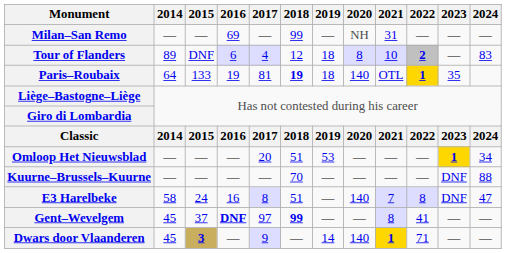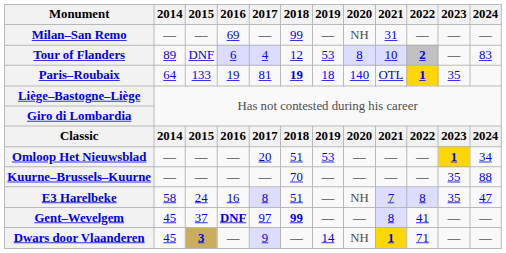 <table class="wikitable plainrowheaders">
 <tr>
 <th>Monument</th>
 <th scope="col">2014</th>
 <th scope="col">2015</th>
 <th scope="col">2016</th>
 <th scope="col">2017</th>
 <th scope="col">2018</th>
 <th scope="col">2019</th>
 <th scope="col">2020</th>
 <th scope="col">2021</th>
 <th scope="col">2022</th>
 <th scope="col">2023</th>
 <th scope="col">2024</th>
 </tr>
 <tr style="text-align:center;">
 <th scope="row"><a href='#'>Milan–San Remo</a></th>
 <td>—</td>
 <td>—</td>
 <td><a href='#'>69</a></td>
 <td>—</td>
 <td><a href='#'>99</a></td>
 <td>—</td>
 <td style="color:#4d4d4d;">NH</td>
 <td><a href='#'>31</a></td>
 <td>—</td>
 <td>—</td>
 <td>—</td>
 </tr>
 <tr style="text-align:center;">
 <th scope="row"><a href='#'>Tour of Flanders</a></th>
 <td><a href='#'>89</a></td>
 <td><a href='#'>DNF</a></td>
 <td style="background:#ddf;"><a href='#'>6</a></td>
 <td style="background:#ddf;"><a href='#'>4</a></td>
 <td><a href='#'>12</a></td>
-<td><a href='#'>18</a></td>
+<td><a href='#'>53</a></td>
 <td style="background:#ddf;"><a href='#'>8</a></td>
 <td style="background:#ddf;"><a href='#'>10</a></td>
 <td style="background:#C0C0C0;"><a href='#'><strong>2</strong></a></td>
 <td>—</td>
 <td><a href='#'>83</a></td>
 </tr>
 <tr style="text-align:center;">
 <th scope="row"><a href='#'>Paris–Roubaix</a></th>
 <td><a href='#'>64</a></td>
 <td><a href='#'>133</a></td>
 <td><a href='#'>19</a></td>
 <td><a href='#'>81</a></td>
 <td><strong><a href='#'>19</a></strong></td>
 <td><a href='#'>18</a></td>
 <td><a href='#'>140</a></td>
 <td><a href='#'>OTL</a></td>
 <td style="background:gold;"><a href='#'><strong>1</strong></a></td>
 <td><a href='#'>35</a></td>
 <td></td>
 </tr>
 <tr style="text-align:center;">
 <th scope="row"><a href='#'>Liège–Bastogne–Liège</a></th>
 <td style="color:#4d4d4d;" colspan=11 rowspan=2>Has not contested during his career</td>
 </tr>
 <tr style="text-align:center;">
 <th scope="row"><a href='#'>Giro di Lombardia</a></th>
 </tr>
 <tr>
 <th>Classic</th>
 <th scope="col">2014</th>
 <th scope="col">2015</th>
 <th scope="col">2016</th>
 <th scope="col">2017</th>
 <th scope="col">2018</th>
 <th scope="col">2019</th>
 <th scope="col">2020</th>
 <th scope="col">2021</th>
 <th scope="col">2022</th>
 <th scope="col">2023</th>
 <th scope="col">2024</th>
 </tr>
 <tr style="text-align:center;">
 <th scope="row"><a href='#'>Omloop Het Nieuwsblad</a></th>
 <td>—</td>
 <td>—</td>
 <td>—</td>
 <td><a href='#'>20</a></td>
 <td><a href='#'>51</a></td>
 <td><a href='#'>53</a></td>
 <td>—</td>
 <td>—</td>
 <td>—</td>
 <td style="background:gold;"><a href='#'><strong>1</strong></a></td>
 <td><a href='#'>34</a></td>
 </tr>
 <tr style="text-align:center;">
 <th scope="row"><a href='#'>Kuurne–Brussels–Kuurne</a></th>
 <td>—</td>
 <td>—</td>
 <td>—</td>
 <td>—</td>
 <td><a href='#'>70</a></td>
 <td>—</td>
 <td>—</td>
 <td>—</td>
 <td>—</td>
-<td><a href='#'>DNF</a></td>
+<td><a href='#'>35</a></td>
 <td><a href='#'>88</a></td>
 </tr>
 <tr style="text-align:center;">
 <th scope="row"><a href='#'>E3 Harelbeke</a></th>
 <td><a href='#'>58</a></td>
 <td><a href='#'>24</a></td>
 <td><a href='#'>16</a></td>
 <td style="background:#ddf;"><a href='#'>8</a></td>
 <td><a href='#'>51</a></td>
 <td>—</td>
-<td><a href='#'>140</a></td>
+<td style="color:#4d4d4d;">NH</td>
 <td style="background:#ddf;"><a href='#'>7</a></td>
 <td style="background:#ddf;"><a href='#'>8</a></td>
-<td><a href='#'>DNF</a></td>
+<td><a href='#'>35</a></td>
 <td><a href='#'>47</a></td>
 </tr>
 <tr style="text-align:center;">
 <th scope="row"><a href='#'>Gent–Wevelgem</a></th>
 <td><a href='#'>45</a></td>
 <td><a href='#'>37</a></td>
 <td><strong><a href='#'>DNF</a></strong></td>
 <td><a href='#'>97</a></td>
 <td><strong><a href='#'>99</a></strong></td>
 <td>—</td>
 <td>—</td>
 <td style="background:#ddf;"><a href='#'>8</a></td>
 <td><a href='#'>41</a></td>
 <td>—</td>
 <td>—</td>
 </tr>
 <tr style="text-align:center;">
 <th scope="row"><a href='#'>Dwars door Vlaanderen</a></th>
 <td><a href='#'>45</a></td>
 <td style="background:#C9AE5D;"><a href='#'><strong>3</strong></a></td>
 <td>—</td>
 <td style="background:#ddf;"><a href='#'>9</a></td>
 <td>—</td>
 <td><a href='#'>14</a></td>
-<td><a href='#'>140</a></td>
+<td style="color:#4d4d4d;">NH</td>
 <td style="background:gold;"><a href='#'><strong>1</strong></a></td>
 <td><a href='#'>71</a></td>
 <td>—</td>
 <td>—</td>
 </tr>
 </table>
